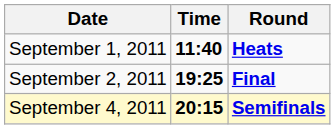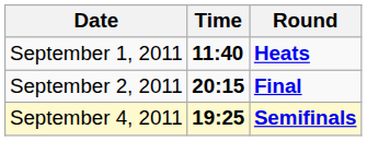 <table class="wikitable">
 <tr>
 <th>Date</th>
 <th>Time</th>
 <th>Round</th>
 </tr>
 <tr>
 <td>September 1, 2011</td>
 <td><strong>11:40</strong></td>
 <td><strong><a href='#'>Heats</a></strong></td>
 </tr>
 <tr>
 <td>September 2, 2011</td>
-<td><strong>19:25</strong></td>
+<td><strong>20:15</strong></td>
 <td><strong><a href='#'>Final</a></strong></td>
 </tr>
 <tr style=background:lemonchiffon>
 <td>September 4, 2011</td>
-<td><strong>20:15</strong></td>
+<td><strong>19:25</strong></td>
 <td><strong><a href='#'>Semifinals</a></strong></td>
 </tr>
 </table>
